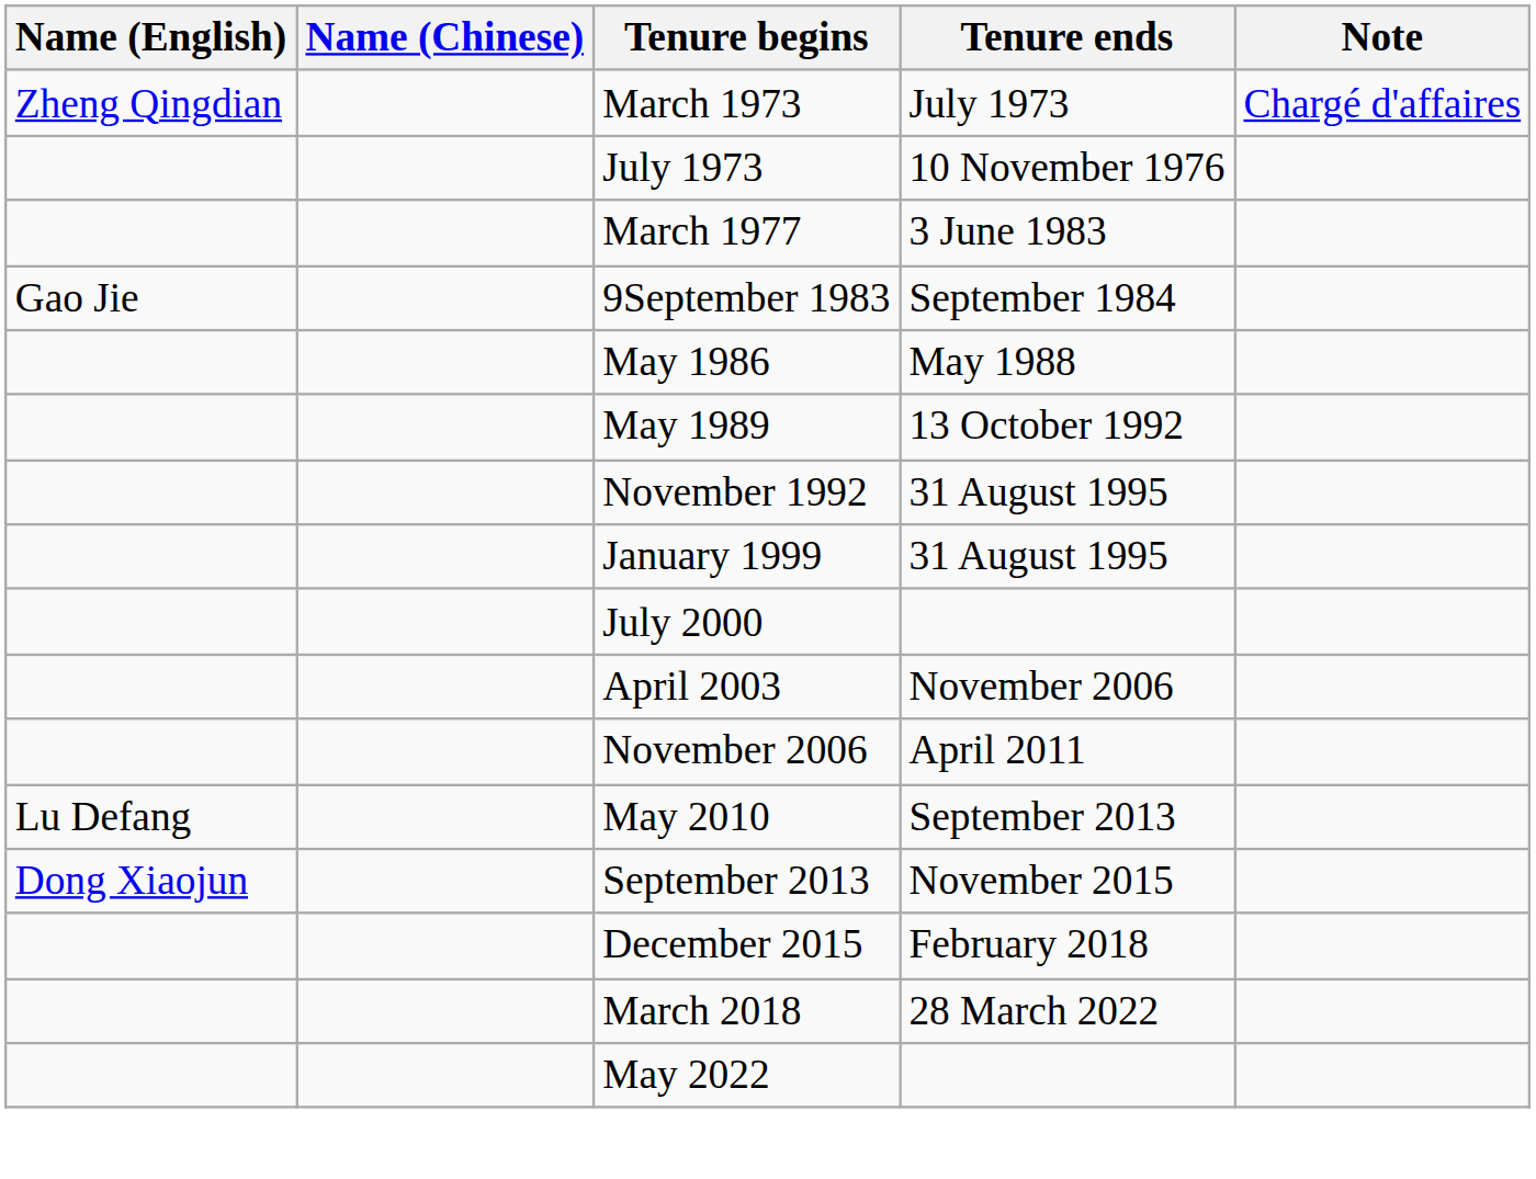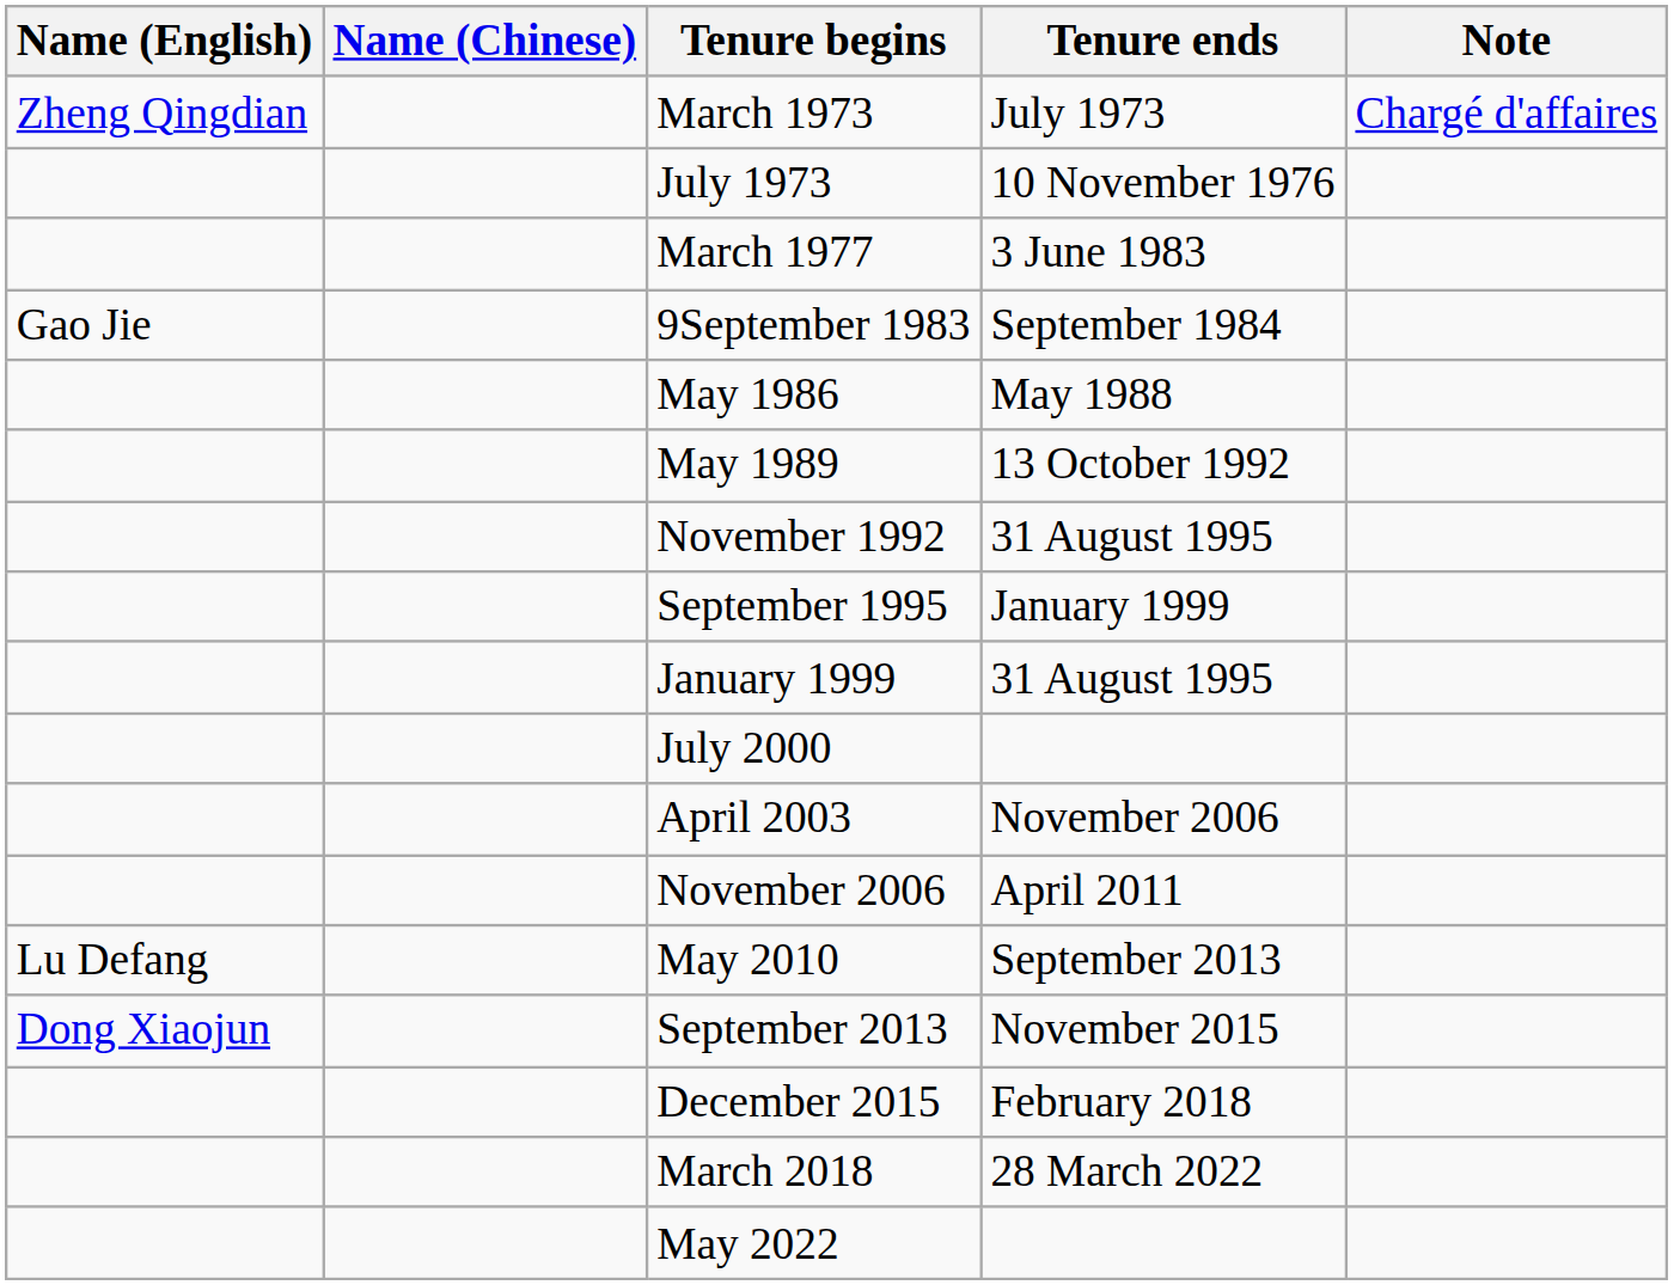 <table class="wikitable">
 <tr>
 <th>Name (English)</th>
 <th><a href='#'>Name (Chinese)</a></th>
 <th>Tenure begins</th>
 <th>Tenure ends</th>
 <th>Note</th>
 </tr>
 <tr>
 <td><a href='#'>Zheng Qingdian</a></td>
 <td></td>
 <td>March 1973</td>
 <td>July 1973</td>
 <td><a href='#'>Chargé d'affaires</a></td>
 </tr>
 <tr>
 <td></td>
 <td></td>
 <td>July 1973</td>
 <td>10 November 1976</td>
 <td></td>
 </tr>
 <tr>
 <td></td>
 <td></td>
 <td>March 1977</td>
 <td>3 June 1983</td>
 <td></td>
 </tr>
 <tr>
 <td>Gao Jie</td>
 <td></td>
 <td>9September 1983</td>
 <td>September 1984</td>
 <td></td>
 </tr>
 <tr>
 <td></td>
 <td></td>
 <td>May 1986</td>
 <td>May 1988</td>
 <td></td>
 </tr>
 <tr>
 <td></td>
 <td></td>
 <td>May 1989</td>
 <td>13 October 1992</td>
 <td></td>
 </tr>
 <tr>
 <td></td>
 <td></td>
 <td>November 1992</td>
 <td>31 August 1995</td>
+<td></td>
+</tr>
+<tr>
+<td></td>
+<td></td>
+<td>September 1995</td>
+<td>January 1999</td>
 <td></td>
 </tr>
 <tr>
 <td></td>
 <td></td>
 <td>January 1999</td>
 <td>31 August 1995</td>
 <td></td>
 </tr>
 <tr>
 <td></td>
 <td></td>
 <td>July 2000</td>
 <td></td>
 <td></td>
 </tr>
 <tr>
 <td></td>
 <td></td>
 <td>April 2003</td>
 <td>November 2006</td>
 <td></td>
 </tr>
 <tr>
 <td></td>
 <td></td>
 <td>November 2006</td>
 <td>April 2011</td>
 <td></td>
 </tr>
 <tr>
 <td>Lu Defang</td>
 <td></td>
 <td>May 2010</td>
 <td>September 2013</td>
 <td></td>
 </tr>
 <tr>
 <td><a href='#'>Dong Xiaojun</a></td>
 <td></td>
 <td>September 2013</td>
 <td>November 2015</td>
 <td></td>
 </tr>
 <tr>
 <td></td>
 <td></td>
 <td>December 2015</td>
 <td>February 2018</td>
 <td></td>
 </tr>
 <tr>
 <td></td>
 <td></td>
 <td>March 2018</td>
 <td>28 March 2022</td>
 <td></td>
 </tr>
 <tr>
 <td></td>
 <td></td>
 <td>May 2022</td>
 <td></td>
 <td></td>
 </tr>
 </table>
